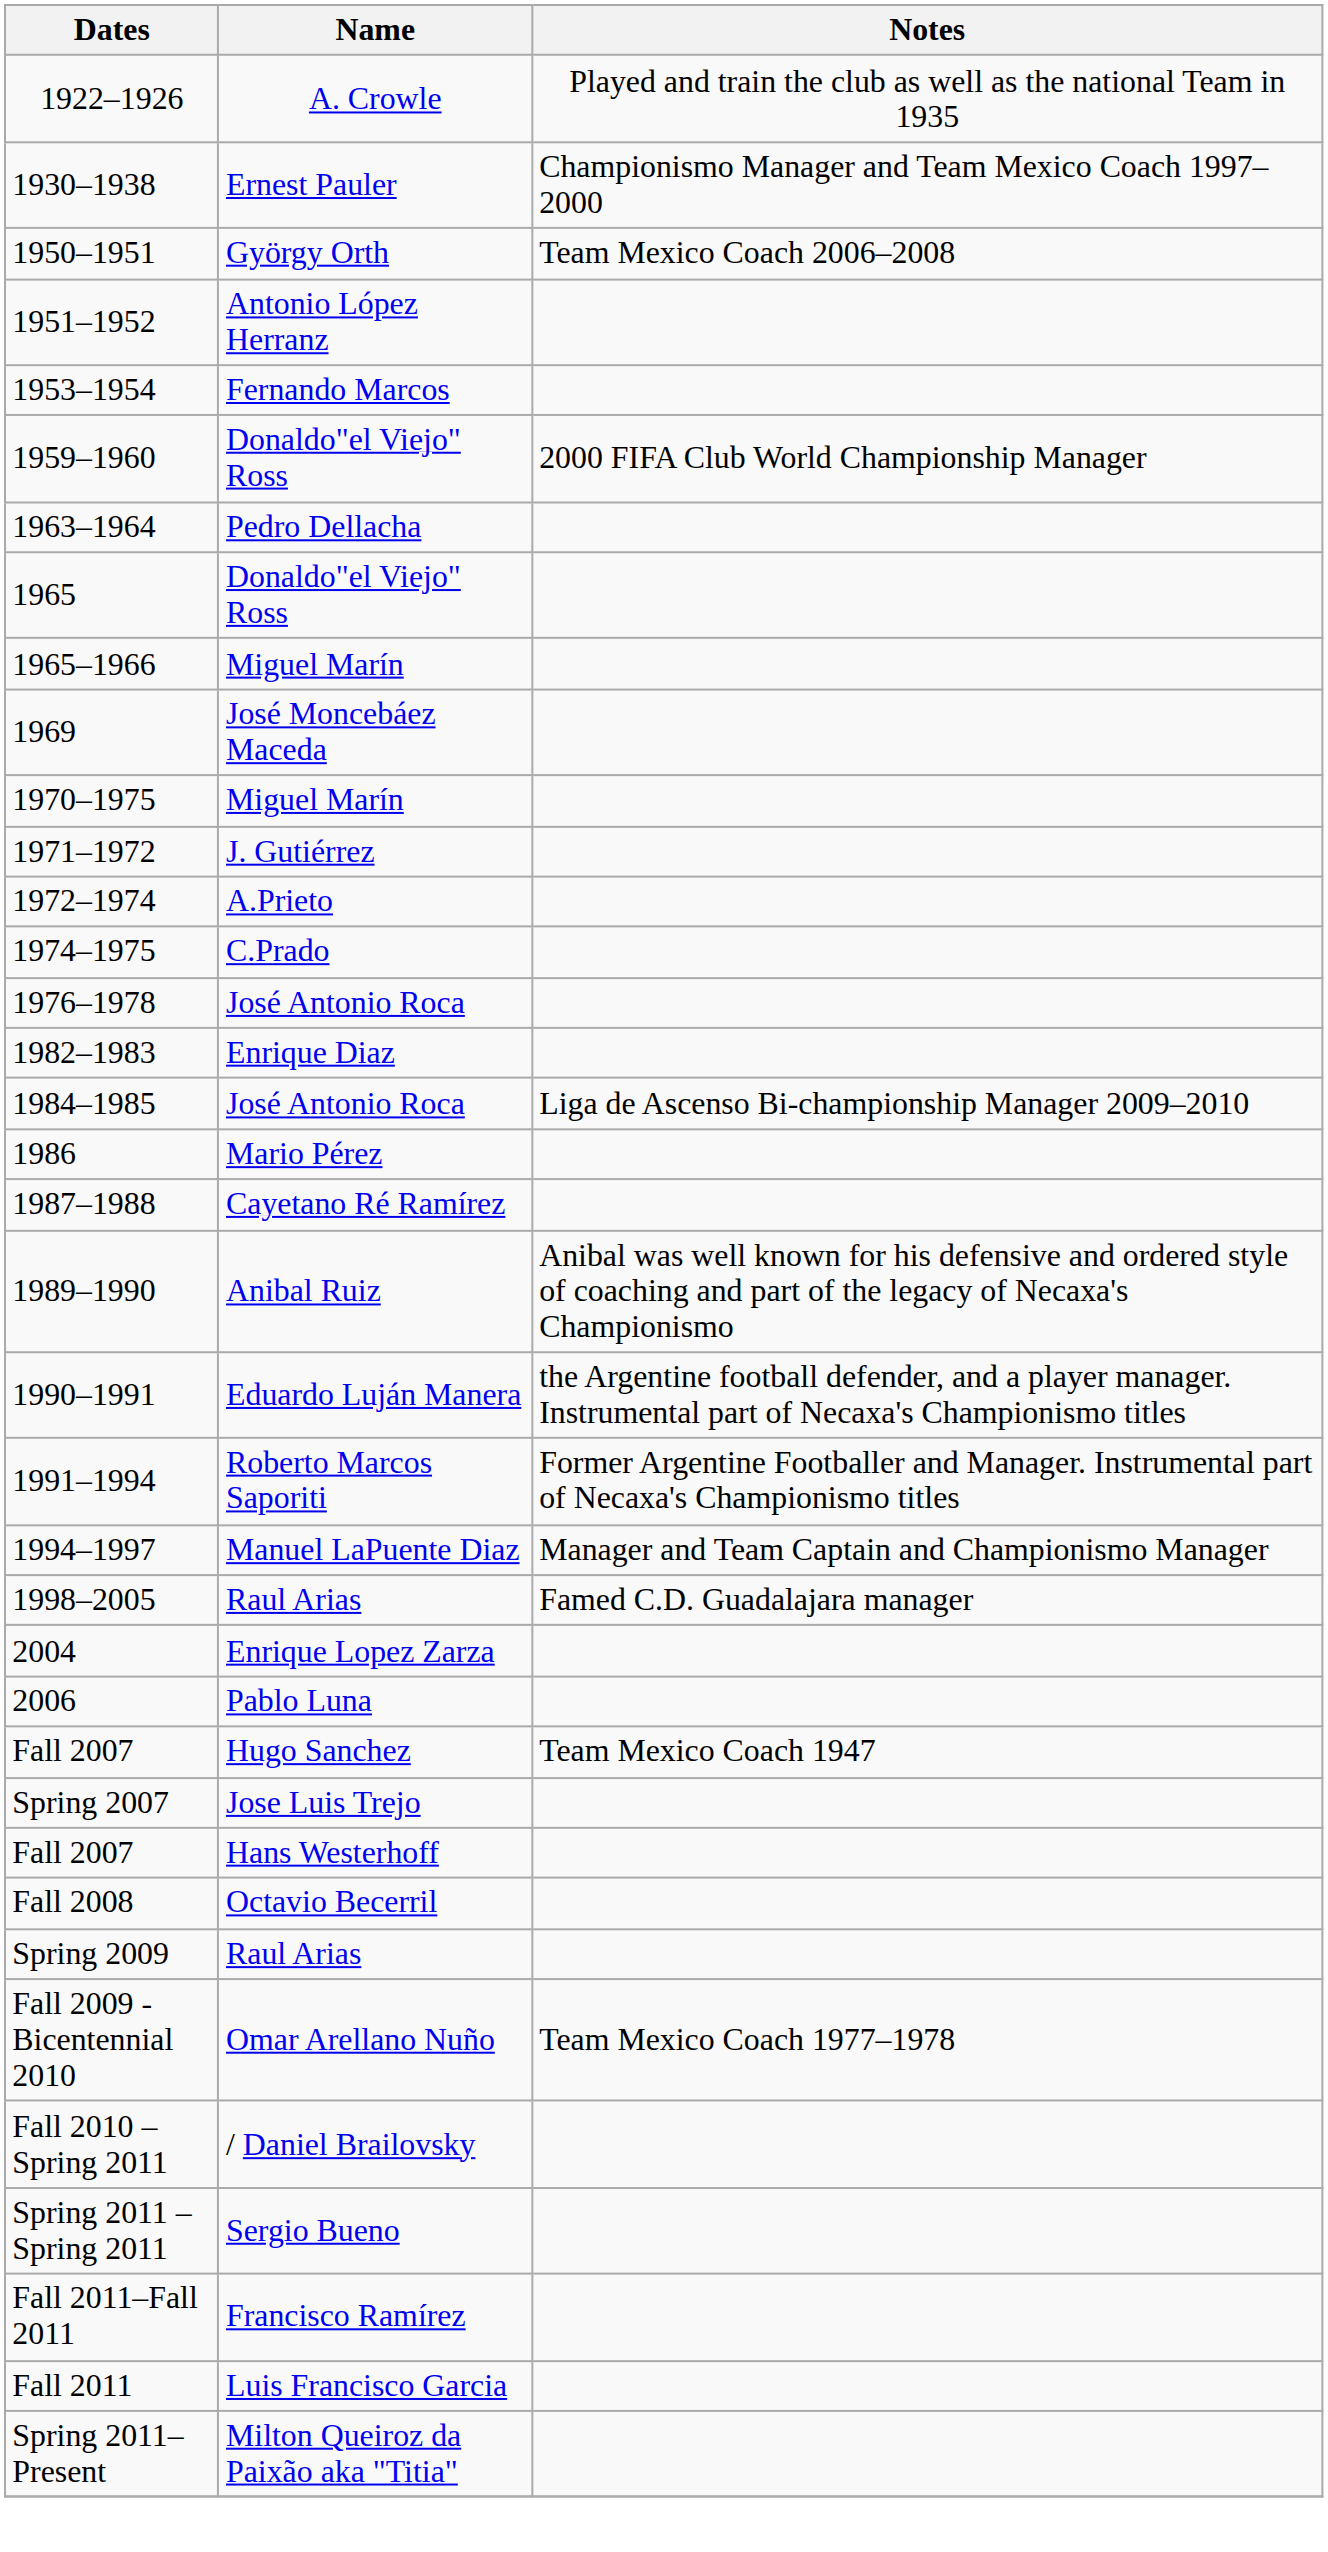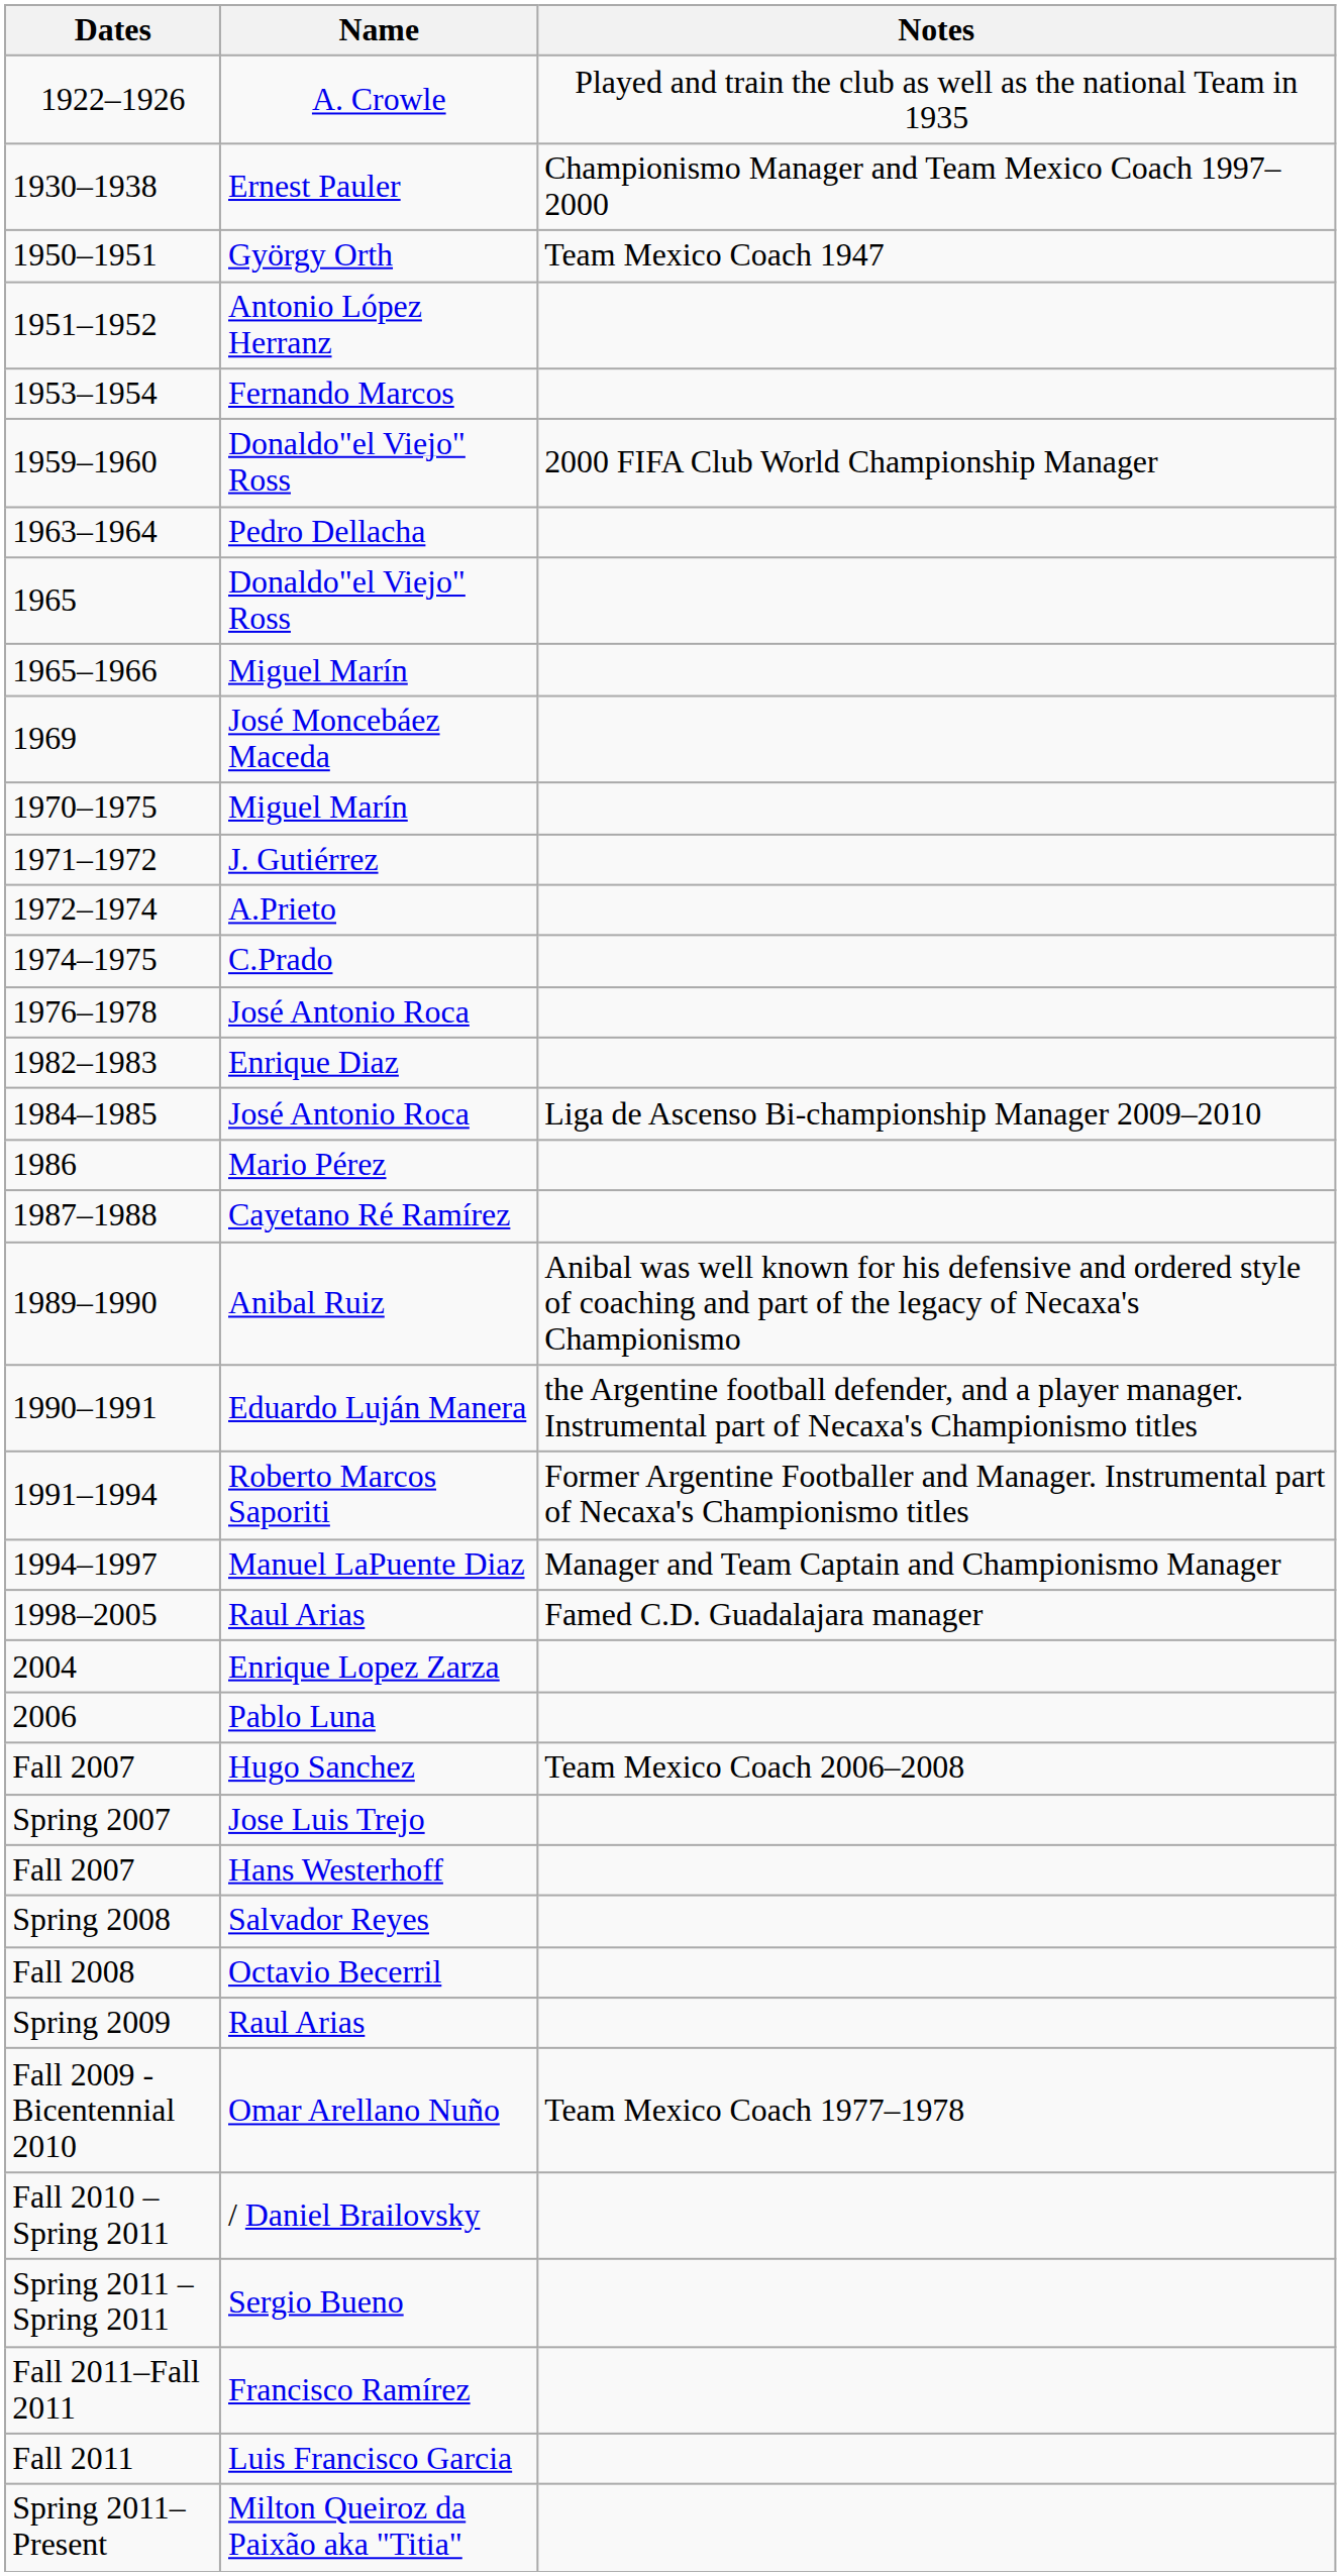 <table class="wikitable">
 <tr>
 <th width="100">Dates</th>
 <th width="150">Name</th>
 <th width="390">Notes</th>
 </tr>
 <tr style="text-align:center">
 <td>1922–1926</td>
 <td>  <a href='#'>A. Crowle</a></td>
 <td>Played and train the club as well as the national Team in 1935</td>
 </tr>
 <tr>
 <td>1930–1938</td>
 <td> <a href='#'>Ernest Pauler</a></td>
 <td>Championismo Manager and Team Mexico Coach 1997–2000</td>
 </tr>
 <tr>
 <td>1950–1951</td>
 <td> <a href='#'>György Orth</a></td>
-<td>Team Mexico Coach 2006–2008</td>
+<td>Team Mexico Coach 1947</td>
 </tr>
 <tr>
 <td>1951–1952</td>
 <td> <a href='#'>Antonio López Herranz</a></td>
 <td></td>
 </tr>
 <tr>
 <td>1953–1954</td>
 <td> <a href='#'>Fernando Marcos</a></td>
 <td></td>
 </tr>
 <tr>
 <td>1959–1960</td>
 <td> <a href='#'>Donaldo"el Viejo" Ross</a></td>
 <td>2000 FIFA Club World Championship Manager</td>
 </tr>
 <tr>
 <td>1963–1964</td>
 <td> <a href='#'>Pedro Dellacha</a></td>
 <td></td>
 </tr>
 <tr>
 <td>1965</td>
 <td> <a href='#'>Donaldo"el Viejo" Ross</a></td>
 <td></td>
 </tr>
 <tr>
 <td>1965–1966</td>
 <td> <a href='#'>Miguel Marín</a></td>
 <td></td>
 </tr>
 <tr>
 <td>1969</td>
 <td> <a href='#'>José Moncebáez Maceda</a></td>
 <td></td>
 </tr>
 <tr>
 <td>1970–1975</td>
 <td> <a href='#'>Miguel Marín</a></td>
 <td></td>
 </tr>
 <tr>
 <td>1971–1972</td>
 <td> <a href='#'>J. Gutiérrez</a></td>
 <td></td>
 </tr>
 <tr>
 <td>1972–1974</td>
 <td> <a href='#'>A.Prieto</a></td>
 <td></td>
 </tr>
 <tr>
 <td>1974–1975</td>
 <td> <a href='#'>C.Prado</a></td>
 <td></td>
 </tr>
 <tr>
 <td>1976–1978</td>
 <td> <a href='#'>José Antonio Roca</a></td>
 <td></td>
 </tr>
 <tr>
 <td>1982–1983</td>
 <td> <a href='#'>Enrique Diaz</a></td>
 <td></td>
 </tr>
 <tr>
 <td>1984–1985</td>
 <td> <a href='#'>José Antonio Roca</a></td>
 <td>Liga de Ascenso Bi-championship Manager 2009–2010</td>
 </tr>
 <tr>
 <td>1986</td>
 <td> <a href='#'>Mario Pérez</a></td>
 <td></td>
 </tr>
 <tr>
 <td>1987–1988</td>
 <td> <a href='#'>Cayetano Ré Ramírez</a></td>
 <td></td>
 </tr>
 <tr>
 <td>1989–1990</td>
 <td> <a href='#'>Anibal Ruiz</a></td>
 <td>Anibal was well known for his defensive and ordered style of coaching and part of the legacy of Necaxa's Championismo</td>
 </tr>
 <tr>
 <td>1990–1991</td>
 <td> <a href='#'>Eduardo Luján Manera</a></td>
 <td>the Argentine football defender, and a player manager. Instrumental part of Necaxa's Championismo titles</td>
 </tr>
 <tr>
 <td>1991–1994</td>
 <td> <a href='#'>Roberto Marcos Saporiti</a></td>
 <td>Former Argentine Footballer and Manager. Instrumental part of Necaxa's Championismo titles</td>
 </tr>
 <tr>
 <td>1994–1997</td>
 <td> <a href='#'>Manuel LaPuente Diaz</a></td>
 <td>Manager and Team Captain and Championismo Manager</td>
 </tr>
 <tr>
 <td>1998–2005</td>
 <td> <a href='#'>Raul Arias</a></td>
 <td>Famed C.D. Guadalajara manager</td>
 </tr>
 <tr>
 <td>2004</td>
 <td> <a href='#'>Enrique Lopez Zarza</a></td>
 <td></td>
 </tr>
 <tr>
 <td>2006</td>
 <td> <a href='#'>Pablo Luna</a></td>
 <td></td>
 </tr>
 <tr>
 <td>Fall 2007</td>
 <td> <a href='#'>Hugo Sanchez</a></td>
-<td>Team Mexico Coach 1947</td>
+<td>Team Mexico Coach 2006–2008</td>
 </tr>
 <tr>
 <td>Spring 2007</td>
 <td> <a href='#'>Jose Luis Trejo</a></td>
 <td></td>
 </tr>
 <tr>
 <td>Fall 2007</td>
 <td> <a href='#'>Hans Westerhoff</a></td>
+<td></td>
+</tr>
+<tr>
+<td>Spring 2008</td>
+<td> <a href='#'>Salvador Reyes</a></td>
 <td></td>
 </tr>
 <tr>
 <td>Fall 2008</td>
 <td> <a href='#'>Octavio Becerril</a></td>
 <td></td>
 </tr>
 <tr>
 <td>Spring 2009</td>
 <td> <a href='#'>Raul Arias</a></td>
 <td></td>
 </tr>
 <tr>
 <td>Fall 2009 - Bicentennial 2010</td>
 <td> <a href='#'>Omar Arellano Nuño</a></td>
 <td>Team Mexico Coach 1977–1978</td>
 </tr>
 <tr>
 <td>Fall 2010 – Spring 2011</td>
 <td>/ <a href='#'>Daniel Brailovsky</a></td>
 <td></td>
 </tr>
 <tr>
 <td>Spring 2011 – Spring 2011</td>
 <td> <a href='#'>Sergio Bueno</a></td>
 <td></td>
 </tr>
 <tr>
 <td>Fall 2011–Fall 2011</td>
 <td> <a href='#'>Francisco Ramírez</a></td>
 <td></td>
 </tr>
 <tr>
 <td>Fall 2011</td>
 <td> <a href='#'>Luis Francisco Garcia</a></td>
 <td></td>
 </tr>
 <tr>
 <td>Spring 2011–Present</td>
 <td> <a href='#'>Milton Queiroz da Paixão aka "Titia"</a></td>
 <td></td>
 </tr>
 <tr>
 </tr>
 </table>
